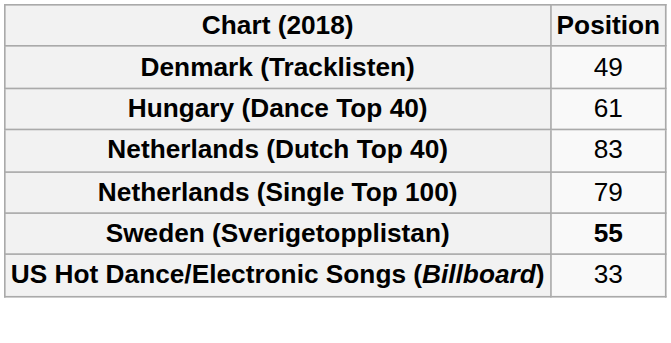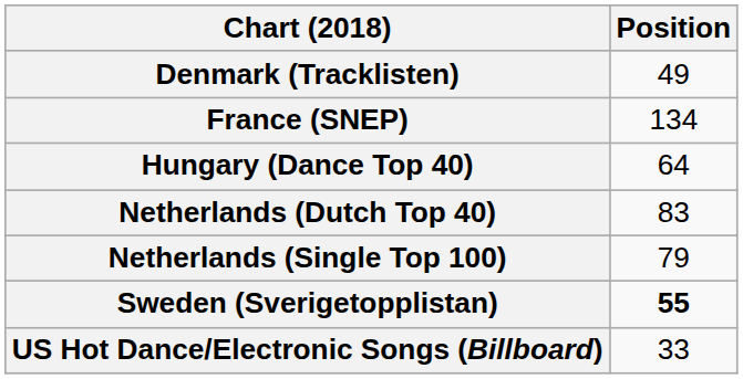 <table class="wikitable sortable plainrowheaders" style="text-align:center">
 <tr>
 <th scope="col">Chart (2018)</th>
 <th scope="col">Position</th>
 </tr>
 <tr>
 <th scope="row">Denmark (Tracklisten)</th>
 <td>49</td>
 </tr>
 <tr>
+<th scope="row">France (SNEP)</th>
+<td>134</td>
+</tr>
+<tr>
 <th scope="row">Hungary (Dance Top 40)</th>
-<td>61</td>
+<td>64</td>
 </tr>
 <tr>
 <th scope="row">Netherlands (Dutch Top 40)</th>
 <td>83</td>
 </tr>
 <tr>
 <th scope="row">Netherlands (Single Top 100)</th>
 <td>79</td>
 </tr>
 <tr>
 <th scope="row">Sweden (Sverigetopplistan)</th>
 <td><strong>55</strong></td>
 </tr>
 <tr>
 <th scope="row">US Hot Dance/Electronic Songs (<em>Billboard</em>)</th>
 <td>33</td>
 </tr>
 </table>
